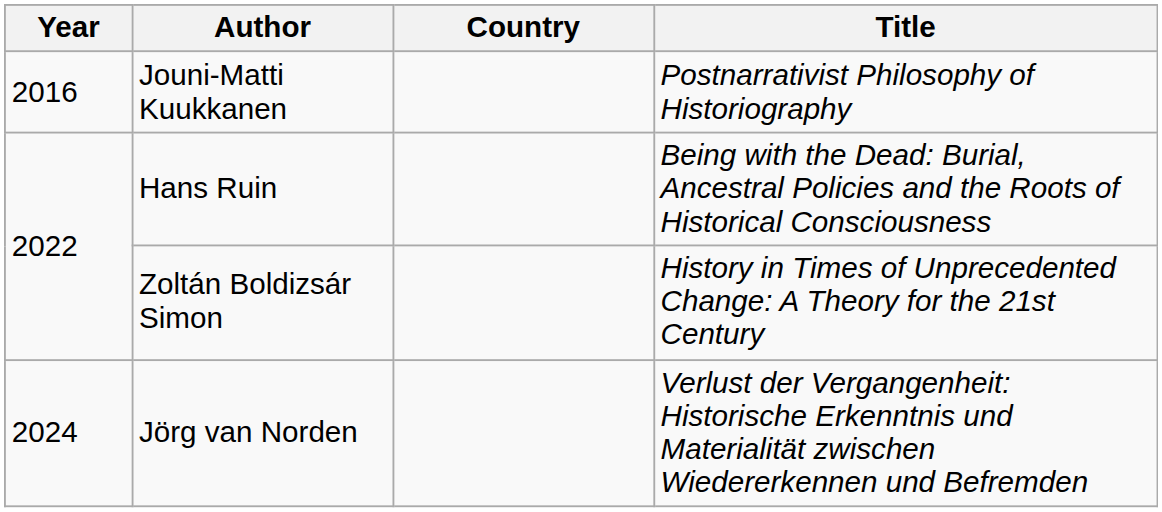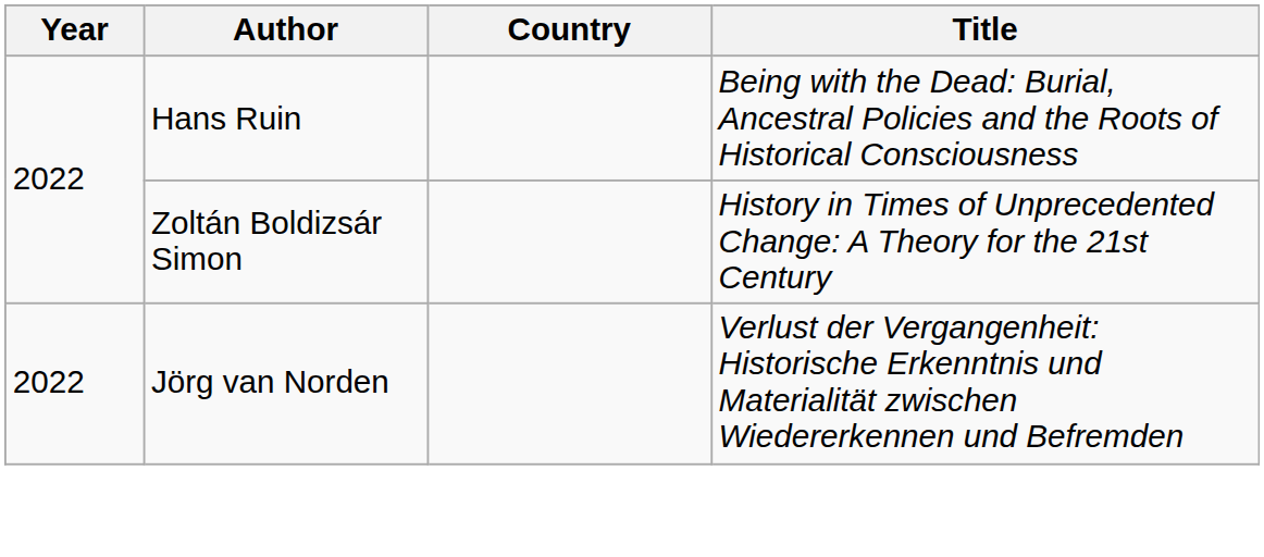 <table class="wikitable sortable" style="table-layout: fixed; width:100%">
 <tr>
 <th scope=col style="width: 45px">Year</th>
 <th scope=col style="width: 100px">Author</th>
 <th scope=col style="width: 100px">Country</th>
 <th scope=col style="width: 200px">Title</th>
-</tr>
-<tr>
-<td>2016</td>
-<td>Jouni-Matti Kuukkanen</td>
-<td></td>
-<td><em>Postnarrativist Philosophy of Historiography</em></td>
 </tr>
 <tr>
 <td rowspan="2">2022</td>
 <td>Hans Ruin</td>
 <td></td>
 <td><em>Being with the Dead: Burial, Ancestral Policies and the Roots of Historical Consciousness</em></td>
 </tr>
 <tr>
 <td>Zoltán Boldizsár Simon</td>
 <td></td>
 <td><em>History in Times of Unprecedented Change: A Theory for the 21st Century</em></td>
 </tr>
 <tr>
-<td>2024</td>
+<td>2022</td>
 <td>Jörg van Norden</td>
 <td></td>
 <td><em>Verlust der Vergangenheit: Historische Erkenntnis und Materialität zwischen Wiedererkennen und Befremden</em></td>
 </tr>
 </table>
